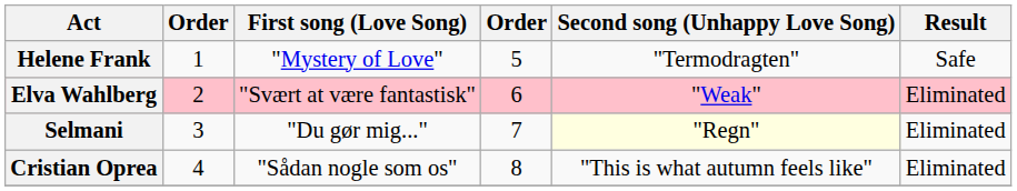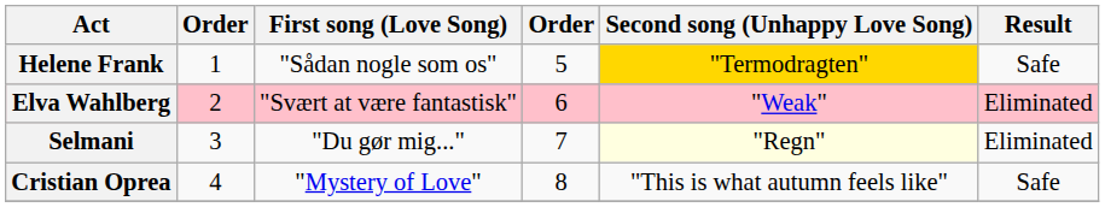 <table class="wikitable plainrowheaders" style="text-align:center;">
 <tr>
 <th>Act</th>
 <th>Order</th>
 <th>First song (Love Song)</th>
 <th>Order</th>
 <th>Second song (Unhappy Love Song)</th>
 <th>Result</th>
 </tr>
 <tr>
 <th scope=row>Helene Frank</th>
 <td>1</td>
-<td>"<a href='#'>Mystery of Love</a>"</td>
+<td>"Sådan nogle som os"</td>
 <td>5</td>
-<td>"Termodragten"</td>
+<td style="background: gold;">"Termodragten"</td>
 <td>Safe</td>
 </tr>
 <tr style="background:pink">
 <th scope=row>Elva Wahlberg</th>
 <td>2</td>
 <td>"Svært at være fantastisk"</td>
 <td>6</td>
 <td>"<a href='#'>Weak</a>"</td>
 <td>Eliminated</td>
 </tr>
 <tr>
 <th scope=row>Selmani</th>
 <td>3</td>
 <td>"Du gør mig..."</td>
 <td>7</td>
 <td style="background: lightyellow;">"Regn"</td>
 <td>Eliminated</td>
 </tr>
 <tr>
 <th scope=row>Cristian Oprea</th>
 <td>4</td>
-<td>"Sådan nogle som os"</td>
+<td>"<a href='#'>Mystery of Love</a>"</td>
 <td>8</td>
 <td>"This is what autumn feels like"</td>
-<td>Eliminated</td>
+<td>Safe</td>
 </tr>
 <tr>
 </tr>
 </table>
